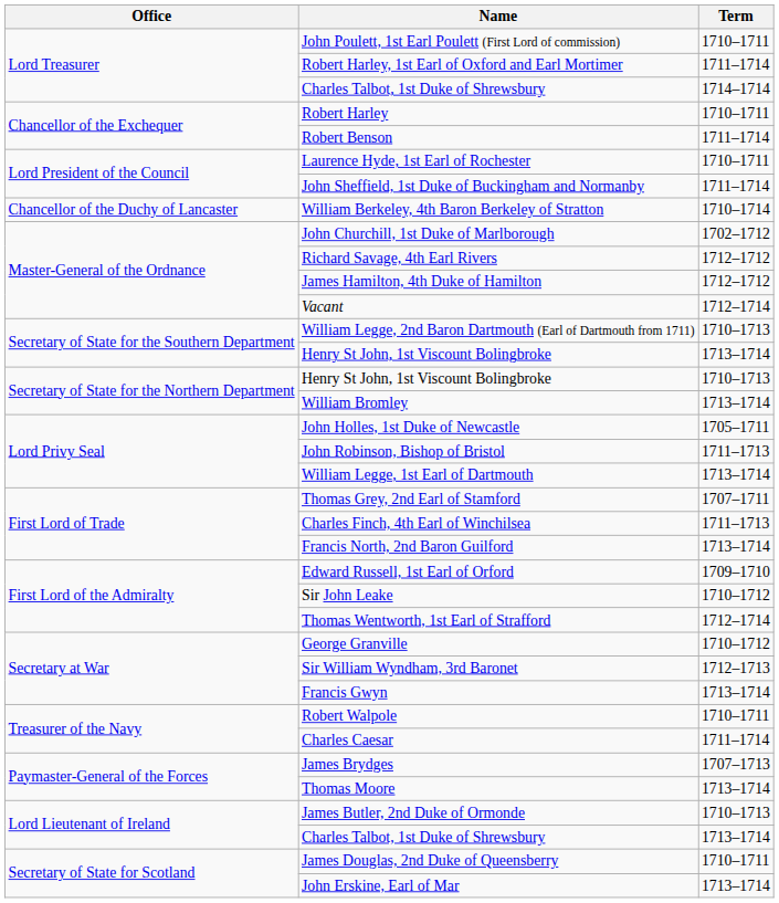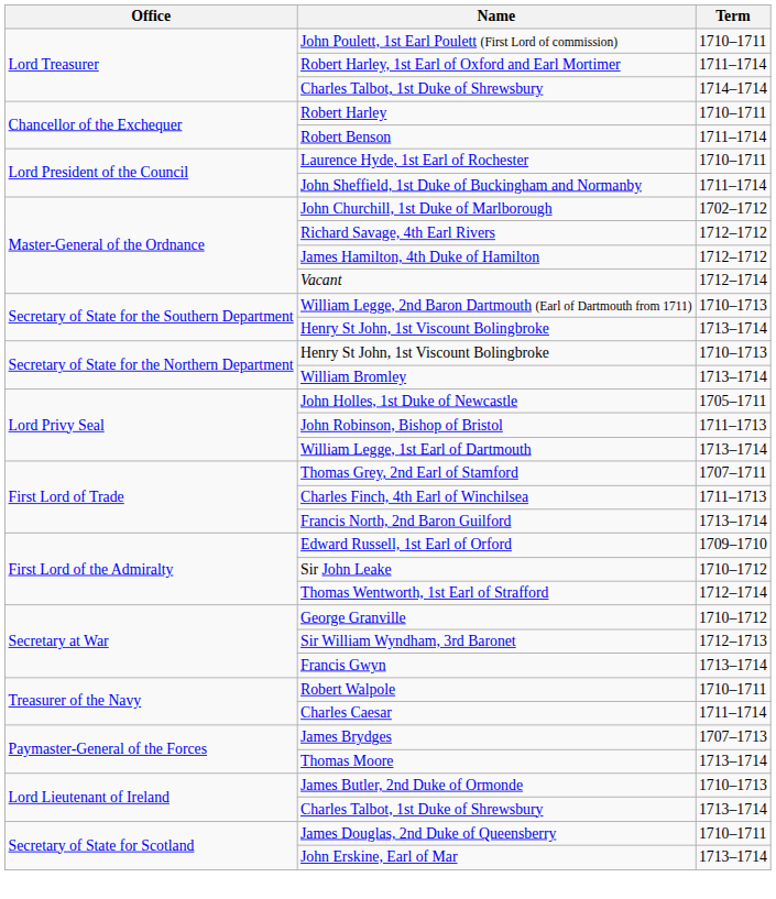 <table class="wikitable">
 <tr>
 <th>Office</th>
 <th>Name</th>
 <th>Term</th>
 </tr>
 <tr>
 <td rowspan=3><a href='#'>Lord Treasurer</a></td>
 <td><a href='#'>John Poulett, 1st Earl Poulett</a> <small>(First Lord of commission)</small></td>
 <td>1710–1711</td>
 </tr>
 <tr>
 <td><a href='#'>Robert Harley, 1st Earl of Oxford and Earl Mortimer</a></td>
 <td>1711–1714</td>
 </tr>
 <tr>
 <td><a href='#'>Charles Talbot, 1st Duke of Shrewsbury</a></td>
 <td>1714–1714</td>
 </tr>
 <tr>
 <td rowspan=2><a href='#'>Chancellor of the Exchequer</a></td>
 <td><a href='#'>Robert Harley</a></td>
 <td>1710–1711</td>
 </tr>
 <tr>
 <td><a href='#'>Robert Benson</a></td>
 <td>1711–1714</td>
 </tr>
 <tr>
 <td rowspan=2><a href='#'>Lord President of the Council</a></td>
 <td><a href='#'>Laurence Hyde, 1st Earl of Rochester</a></td>
 <td>1710–1711</td>
 </tr>
 <tr>
 <td><a href='#'>John Sheffield, 1st Duke of Buckingham and Normanby</a></td>
 <td>1711–1714</td>
-</tr>
-<tr>
-<td><a href='#'>Chancellor of the Duchy of Lancaster</a></td>
-<td><a href='#'>William Berkeley, 4th Baron Berkeley of Stratton</a></td>
-<td>1710–1714</td>
 </tr>
 <tr>
 <td rowspan=4><a href='#'>Master-General of the Ordnance</a></td>
 <td><a href='#'>John Churchill, 1st Duke of Marlborough</a></td>
 <td>1702–1712</td>
 </tr>
 <tr>
 <td><a href='#'>Richard Savage, 4th Earl Rivers</a></td>
 <td>1712–1712</td>
 </tr>
 <tr>
 <td><a href='#'>James Hamilton, 4th Duke of Hamilton</a></td>
 <td>1712–1712</td>
 </tr>
 <tr>
 <td><em>Vacant</em></td>
 <td>1712–1714</td>
 </tr>
 <tr>
 <td rowspan=2><a href='#'>Secretary of State for the Southern Department</a></td>
 <td><a href='#'>William Legge, 2nd Baron Dartmouth</a> <small>(Earl of Dartmouth from 1711)</small></td>
 <td>1710–1713</td>
 </tr>
 <tr>
 <td><a href='#'>Henry St John, 1st Viscount Bolingbroke</a></td>
 <td>1713–1714</td>
 </tr>
 <tr>
 <td rowspan=2><a href='#'>Secretary of State for the Northern Department</a></td>
 <td>Henry St John, 1st Viscount Bolingbroke</td>
 <td>1710–1713</td>
 </tr>
 <tr>
 <td><a href='#'>William Bromley</a></td>
 <td>1713–1714</td>
 </tr>
 <tr>
 <td rowspan=3><a href='#'>Lord Privy Seal</a></td>
 <td><a href='#'>John Holles, 1st Duke of Newcastle</a></td>
 <td>1705–1711</td>
 </tr>
 <tr>
 <td><a href='#'>John Robinson, Bishop of Bristol</a></td>
 <td>1711–1713</td>
 </tr>
 <tr>
 <td><a href='#'>William Legge, 1st Earl of Dartmouth</a></td>
 <td>1713–1714</td>
 </tr>
 <tr>
 <td rowspan=3><a href='#'>First Lord of Trade</a></td>
 <td><a href='#'>Thomas Grey, 2nd Earl of Stamford</a></td>
 <td>1707–1711</td>
 </tr>
 <tr>
 <td><a href='#'>Charles Finch, 4th Earl of Winchilsea</a></td>
 <td>1711–1713</td>
 </tr>
 <tr>
 <td><a href='#'>Francis North, 2nd Baron Guilford</a></td>
 <td>1713–1714</td>
 </tr>
 <tr>
 <td rowspan=3><a href='#'>First Lord of the Admiralty</a></td>
 <td><a href='#'>Edward Russell, 1st Earl of Orford</a></td>
 <td>1709–1710</td>
 </tr>
 <tr>
 <td>Sir <a href='#'>John Leake</a></td>
 <td>1710–1712</td>
 </tr>
 <tr>
 <td><a href='#'>Thomas Wentworth, 1st Earl of Strafford</a></td>
 <td>1712–1714</td>
 </tr>
 <tr>
 <td rowspan=3><a href='#'>Secretary at War</a></td>
 <td><a href='#'>George Granville</a></td>
 <td>1710–1712</td>
 </tr>
 <tr>
 <td><a href='#'>Sir William Wyndham, 3rd Baronet</a></td>
 <td>1712–1713</td>
 </tr>
 <tr>
 <td><a href='#'>Francis Gwyn</a></td>
 <td>1713–1714</td>
 </tr>
 <tr>
 <td rowspan=2><a href='#'>Treasurer of the Navy</a></td>
 <td><a href='#'>Robert Walpole</a></td>
 <td>1710–1711</td>
 </tr>
 <tr>
 <td><a href='#'>Charles Caesar</a></td>
 <td>1711–1714</td>
 </tr>
 <tr>
 <td rowspan=2><a href='#'>Paymaster-General of the Forces</a></td>
 <td><a href='#'>James Brydges</a></td>
 <td>1707–1713</td>
 </tr>
 <tr>
 <td><a href='#'>Thomas Moore</a></td>
 <td>1713–1714</td>
 </tr>
 <tr>
 <td rowspan=2><a href='#'>Lord Lieutenant of Ireland</a></td>
 <td><a href='#'>James Butler, 2nd Duke of Ormonde</a></td>
 <td>1710–1713</td>
 </tr>
 <tr>
 <td><a href='#'>Charles Talbot, 1st Duke of Shrewsbury</a></td>
 <td>1713–1714</td>
 </tr>
 <tr>
 <td rowspan=2><a href='#'>Secretary of State for Scotland</a></td>
 <td><a href='#'>James Douglas, 2nd Duke of Queensberry</a></td>
 <td>1710–1711</td>
 </tr>
 <tr>
 <td><a href='#'>John Erskine, Earl of Mar</a></td>
 <td>1713–1714</td>
 </tr>
 </table>
